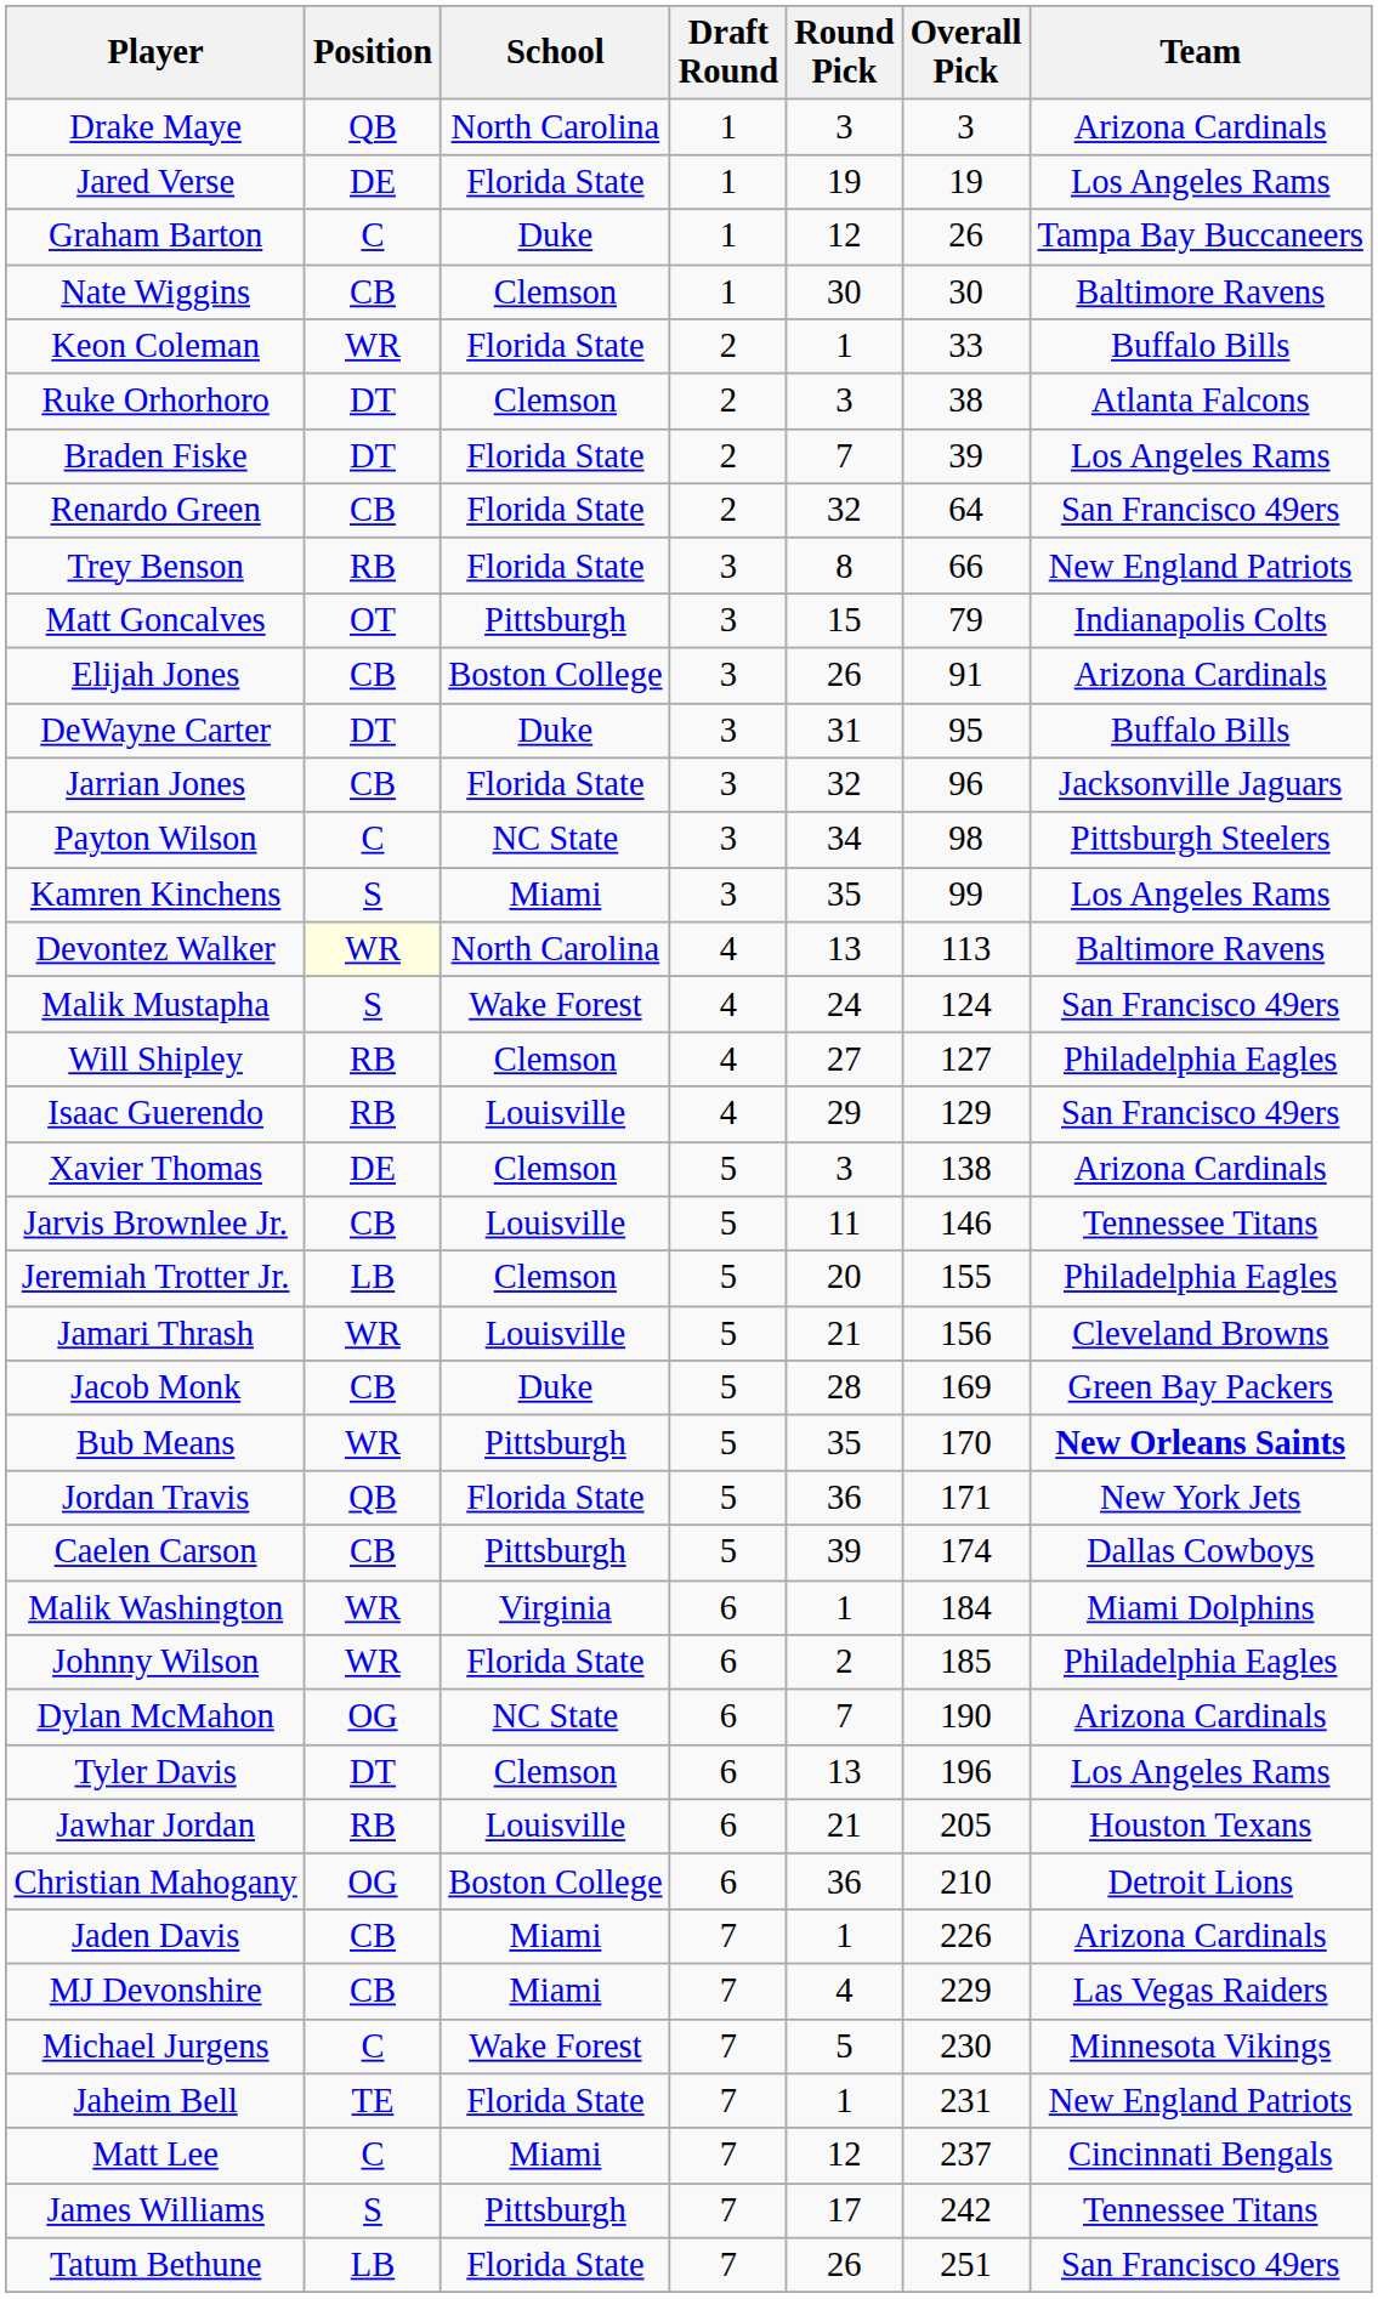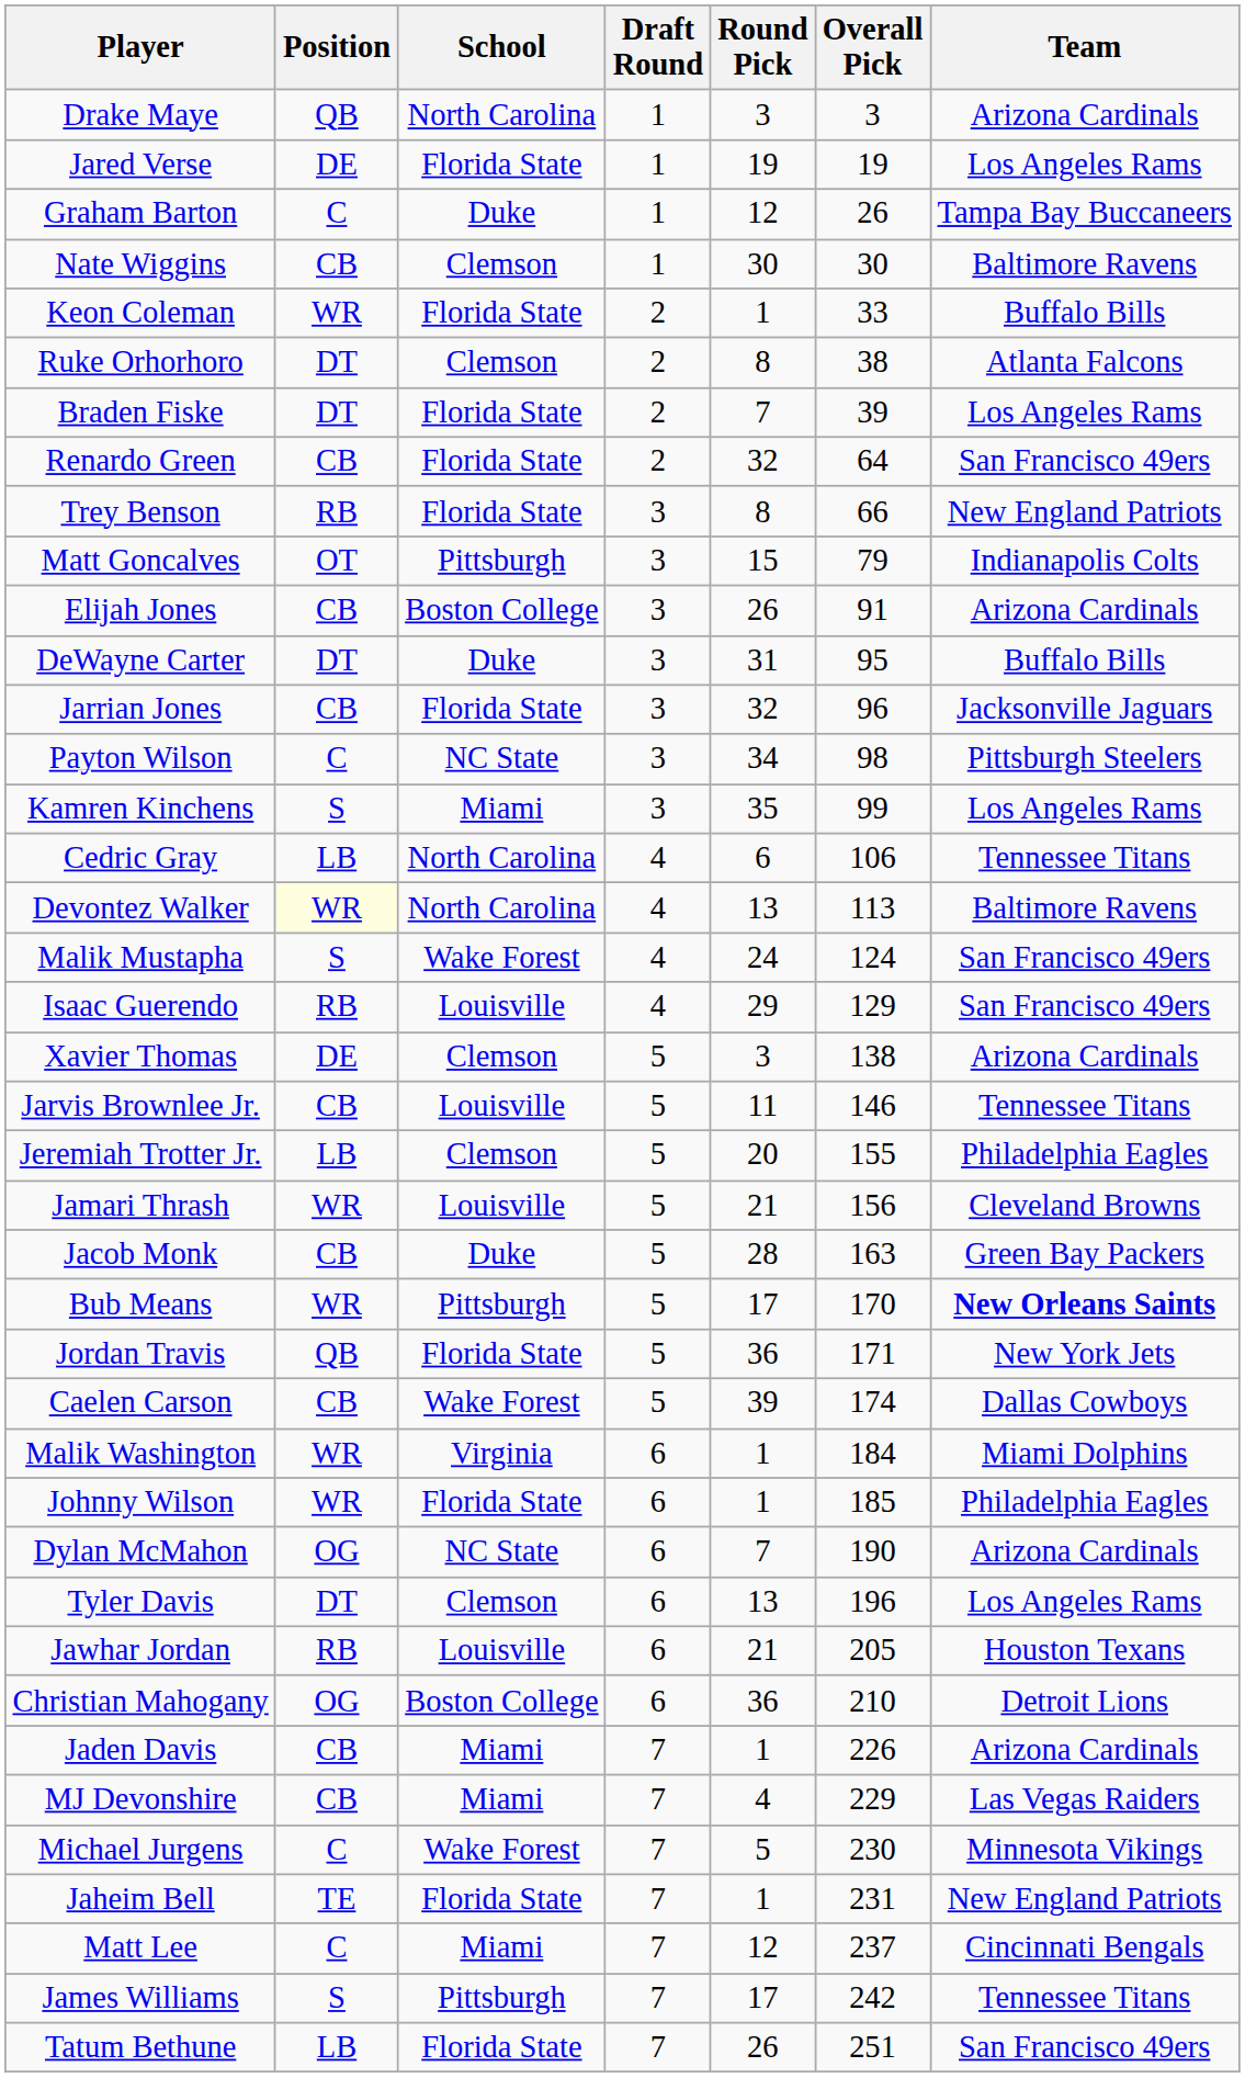 <table class="wikitable sortable" border="1" style="text-align: center;">
 <tr>
 <th>Player</th>
 <th>Position</th>
 <th>School</th>
 <th>Draft<br>Round</th>
 <th>Round<br>Pick</th>
 <th>Overall<br>Pick</th>
 <th>Team</th>
 </tr>
 <tr>
 <td><a href='#'>Drake Maye</a></td>
 <td><a href='#'>QB</a></td>
 <td><a href='#'>North Carolina</a></td>
 <td>1</td>
 <td>3</td>
 <td>3</td>
 <td><a href='#'>Arizona Cardinals</a></td>
 </tr>
 <tr>
 <td><a href='#'>Jared Verse</a></td>
 <td><a href='#'>DE</a></td>
 <td><a href='#'>Florida State</a></td>
 <td>1</td>
 <td>19</td>
 <td>19</td>
 <td><a href='#'>Los Angeles Rams</a></td>
 </tr>
 <tr>
 <td><a href='#'>Graham Barton</a></td>
 <td><a href='#'>C</a></td>
 <td><a href='#'>Duke</a></td>
 <td>1</td>
 <td>12</td>
 <td>26</td>
 <td><a href='#'>Tampa Bay Buccaneers</a></td>
 </tr>
 <tr>
 <td><a href='#'>Nate Wiggins</a></td>
 <td><a href='#'>CB</a></td>
 <td><a href='#'>Clemson</a></td>
 <td>1</td>
 <td>30</td>
 <td>30</td>
 <td><a href='#'>Baltimore Ravens</a></td>
 </tr>
 <tr>
 <td><a href='#'>Keon Coleman</a></td>
 <td><a href='#'>WR</a></td>
 <td><a href='#'>Florida State</a></td>
 <td>2</td>
 <td>1</td>
 <td>33</td>
 <td><a href='#'>Buffalo Bills</a></td>
 </tr>
 <tr>
 <td><a href='#'>Ruke Orhorhoro</a></td>
 <td><a href='#'>DT</a></td>
 <td><a href='#'>Clemson</a></td>
 <td>2</td>
-<td>3</td>
+<td>8</td>
 <td>38</td>
 <td><a href='#'>Atlanta Falcons</a></td>
 </tr>
 <tr>
 <td><a href='#'>Braden Fiske</a></td>
 <td><a href='#'>DT</a></td>
 <td><a href='#'>Florida State</a></td>
 <td>2</td>
 <td>7</td>
 <td>39</td>
 <td><a href='#'>Los Angeles Rams</a></td>
 </tr>
 <tr>
 <td><a href='#'>Renardo Green</a></td>
 <td><a href='#'>CB</a></td>
 <td><a href='#'>Florida State</a></td>
 <td>2</td>
 <td>32</td>
 <td>64</td>
 <td><a href='#'>San Francisco 49ers</a></td>
 </tr>
 <tr>
 <td><a href='#'>Trey Benson</a></td>
 <td><a href='#'>RB</a></td>
 <td><a href='#'>Florida State</a></td>
 <td>3</td>
 <td>8</td>
 <td>66</td>
 <td><a href='#'>New England Patriots</a></td>
 </tr>
 <tr>
 <td><a href='#'>Matt Goncalves</a></td>
 <td><a href='#'>OT</a></td>
 <td><a href='#'>Pittsburgh</a></td>
 <td>3</td>
 <td>15</td>
 <td>79</td>
 <td><a href='#'>Indianapolis Colts</a></td>
 </tr>
 <tr>
 <td><a href='#'>Elijah Jones</a></td>
 <td><a href='#'>CB</a></td>
 <td><a href='#'>Boston College</a></td>
 <td>3</td>
 <td>26</td>
 <td>91</td>
 <td><a href='#'>Arizona Cardinals</a></td>
 </tr>
 <tr>
 <td><a href='#'>DeWayne Carter</a></td>
 <td><a href='#'>DT</a></td>
 <td><a href='#'>Duke</a></td>
 <td>3</td>
 <td>31</td>
 <td>95</td>
 <td><a href='#'>Buffalo Bills</a></td>
 </tr>
 <tr>
 <td><a href='#'>Jarrian Jones</a></td>
 <td><a href='#'>CB</a></td>
 <td><a href='#'>Florida State</a></td>
 <td>3</td>
 <td>32</td>
 <td>96</td>
 <td><a href='#'>Jacksonville Jaguars</a></td>
 </tr>
 <tr>
 <td><a href='#'>Payton Wilson</a></td>
 <td><a href='#'>C</a></td>
 <td><a href='#'>NC State</a></td>
 <td>3</td>
 <td>34</td>
 <td>98</td>
 <td><a href='#'>Pittsburgh Steelers</a></td>
 </tr>
 <tr>
 <td><a href='#'>Kamren Kinchens</a></td>
 <td><a href='#'>S</a></td>
 <td><a href='#'>Miami</a></td>
 <td>3</td>
 <td>35</td>
 <td>99</td>
 <td><a href='#'>Los Angeles Rams</a></td>
 </tr>
 <tr>
+<td><a href='#'>Cedric Gray</a></td>
+<td><a href='#'>LB</a></td>
+<td><a href='#'>North Carolina</a></td>
+<td>4</td>
+<td>6</td>
+<td>106</td>
+<td><a href='#'>Tennessee Titans</a></td>
+</tr>
+<tr>
 <td><a href='#'>Devontez Walker</a></td>
 <td style="background: lightyellow;"><a href='#'>WR</a></td>
 <td><a href='#'>North Carolina</a></td>
 <td>4</td>
 <td>13</td>
 <td>113</td>
 <td><a href='#'>Baltimore Ravens</a></td>
 </tr>
 <tr>
 <td><a href='#'>Malik Mustapha</a></td>
 <td><a href='#'>S</a></td>
 <td><a href='#'>Wake Forest</a></td>
 <td>4</td>
 <td>24</td>
 <td>124</td>
 <td><a href='#'>San Francisco 49ers</a></td>
-</tr>
-<tr>
-<td><a href='#'>Will Shipley</a></td>
-<td><a href='#'>RB</a></td>
-<td><a href='#'>Clemson</a></td>
-<td>4</td>
-<td>27</td>
-<td>127</td>
-<td><a href='#'>Philadelphia Eagles</a></td>
 </tr>
 <tr>
 <td><a href='#'>Isaac Guerendo</a></td>
 <td><a href='#'>RB</a></td>
 <td><a href='#'>Louisville</a></td>
 <td>4</td>
 <td>29</td>
 <td>129</td>
 <td><a href='#'>San Francisco 49ers</a></td>
 </tr>
 <tr>
 <td><a href='#'>Xavier Thomas</a></td>
 <td><a href='#'>DE</a></td>
 <td><a href='#'>Clemson</a></td>
 <td>5</td>
 <td>3</td>
 <td>138</td>
 <td><a href='#'>Arizona Cardinals</a></td>
 </tr>
 <tr>
 <td><a href='#'>Jarvis Brownlee Jr.</a></td>
 <td><a href='#'>CB</a></td>
 <td><a href='#'>Louisville</a></td>
 <td>5</td>
 <td>11</td>
 <td>146</td>
 <td><a href='#'>Tennessee Titans</a></td>
 </tr>
 <tr>
 <td><a href='#'>Jeremiah Trotter Jr.</a></td>
 <td><a href='#'>LB</a></td>
 <td><a href='#'>Clemson</a></td>
 <td>5</td>
 <td>20</td>
 <td>155</td>
 <td><a href='#'>Philadelphia Eagles</a></td>
 </tr>
 <tr>
 <td><a href='#'>Jamari Thrash</a></td>
 <td><a href='#'>WR</a></td>
 <td><a href='#'>Louisville</a></td>
 <td>5</td>
 <td>21</td>
 <td>156</td>
 <td><a href='#'>Cleveland Browns</a></td>
 </tr>
 <tr>
 <td><a href='#'>Jacob Monk</a></td>
 <td><a href='#'>CB</a></td>
 <td><a href='#'>Duke</a></td>
 <td>5</td>
 <td>28</td>
-<td>169</td>
+<td>163</td>
 <td><a href='#'>Green Bay Packers</a></td>
 </tr>
 <tr>
 <td><a href='#'>Bub Means</a></td>
 <td><a href='#'>WR</a></td>
 <td><a href='#'>Pittsburgh</a></td>
 <td>5</td>
-<td>35</td>
+<td>17</td>
 <td>170</td>
 <td><strong><a href='#'>New Orleans Saints</a></strong></td>
 </tr>
 <tr>
 <td><a href='#'>Jordan Travis</a></td>
 <td><a href='#'>QB</a></td>
 <td><a href='#'>Florida State</a></td>
 <td>5</td>
 <td>36</td>
 <td>171</td>
 <td><a href='#'>New York Jets</a></td>
 </tr>
 <tr>
 <td><a href='#'>Caelen Carson</a></td>
 <td><a href='#'>CB</a></td>
-<td><a href='#'>Pittsburgh</a></td>
+<td><a href='#'>Wake Forest</a></td>
 <td>5</td>
 <td>39</td>
 <td>174</td>
 <td><a href='#'>Dallas Cowboys</a></td>
 </tr>
 <tr>
 <td><a href='#'>Malik Washington</a></td>
 <td><a href='#'>WR</a></td>
 <td><a href='#'>Virginia</a></td>
 <td>6</td>
 <td>1</td>
 <td>184</td>
 <td><a href='#'>Miami Dolphins</a></td>
 </tr>
 <tr>
 <td><a href='#'>Johnny Wilson</a></td>
 <td><a href='#'>WR</a></td>
 <td><a href='#'>Florida State</a></td>
 <td>6</td>
-<td>2</td>
+<td>1</td>
 <td>185</td>
 <td><a href='#'>Philadelphia Eagles</a></td>
 </tr>
 <tr>
 <td><a href='#'>Dylan McMahon</a></td>
 <td><a href='#'>OG</a></td>
 <td><a href='#'>NC State</a></td>
 <td>6</td>
 <td>7</td>
 <td>190</td>
 <td><a href='#'>Arizona Cardinals</a></td>
 </tr>
 <tr>
 <td><a href='#'>Tyler Davis</a></td>
 <td><a href='#'>DT</a></td>
 <td><a href='#'>Clemson</a></td>
 <td>6</td>
 <td>13</td>
 <td>196</td>
 <td><a href='#'>Los Angeles Rams</a></td>
 </tr>
 <tr>
 <td><a href='#'>Jawhar Jordan</a></td>
 <td><a href='#'>RB</a></td>
 <td><a href='#'>Louisville</a></td>
 <td>6</td>
 <td>21</td>
 <td>205</td>
 <td><a href='#'>Houston Texans</a></td>
 </tr>
 <tr>
 <td><a href='#'>Christian Mahogany</a></td>
 <td><a href='#'>OG</a></td>
 <td><a href='#'>Boston College</a></td>
 <td>6</td>
 <td>36</td>
 <td>210</td>
 <td><a href='#'>Detroit Lions</a></td>
 </tr>
 <tr>
 <td><a href='#'>Jaden Davis</a></td>
 <td><a href='#'>CB</a></td>
 <td><a href='#'>Miami</a></td>
 <td>7</td>
 <td>1</td>
 <td>226</td>
 <td><a href='#'>Arizona Cardinals</a></td>
 </tr>
 <tr>
 <td><a href='#'>MJ Devonshire</a></td>
 <td><a href='#'>CB</a></td>
 <td><a href='#'>Miami</a></td>
 <td>7</td>
 <td>4</td>
 <td>229</td>
 <td><a href='#'>Las Vegas Raiders</a></td>
 </tr>
 <tr>
 <td><a href='#'>Michael Jurgens</a></td>
 <td><a href='#'>C</a></td>
 <td><a href='#'>Wake Forest</a></td>
 <td>7</td>
 <td>5</td>
 <td>230</td>
 <td><a href='#'>Minnesota Vikings</a></td>
 </tr>
 <tr>
 <td><a href='#'>Jaheim Bell</a></td>
 <td><a href='#'>TE</a></td>
 <td><a href='#'>Florida State</a></td>
 <td>7</td>
 <td>1</td>
 <td>231</td>
 <td><a href='#'>New England Patriots</a></td>
 </tr>
 <tr>
 <td><a href='#'>Matt Lee</a></td>
 <td><a href='#'>C</a></td>
 <td><a href='#'>Miami</a></td>
 <td>7</td>
 <td>12</td>
 <td>237</td>
 <td><a href='#'>Cincinnati Bengals</a></td>
 </tr>
 <tr>
 <td><a href='#'>James Williams</a></td>
 <td><a href='#'>S</a></td>
 <td><a href='#'>Pittsburgh</a></td>
 <td>7</td>
 <td>17</td>
 <td>242</td>
 <td><a href='#'>Tennessee Titans</a></td>
 </tr>
 <tr>
 <td><a href='#'>Tatum Bethune</a></td>
 <td><a href='#'>LB</a></td>
 <td><a href='#'>Florida State</a></td>
 <td>7</td>
 <td>26</td>
 <td>251</td>
 <td><a href='#'>San Francisco 49ers</a></td>
 </tr>
 </table>
